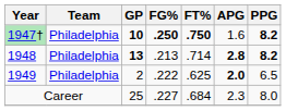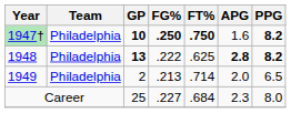 <table class="wikitable sortable" style="font-size:95%; text-align:right;">
 <tr>
 <th>Year</th>
 <th>Team</th>
 <th>GP</th>
 <th>FG%</th>
 <th>FT%</th>
 <th>APG</th>
 <th>PPG</th>
 </tr>
 <tr>
 <td style="text-align:left;background:#afe6ba;"><a href='#'>1947</a>†</td>
 <td style="text-align:left;"><a href='#'>Philadelphia</a></td>
 <td><strong>10</strong></td>
 <td><strong>.250</strong></td>
 <td><strong>.750</strong></td>
 <td>1.6</td>
 <td><strong>8.2</strong></td>
 </tr>
 <tr>
 <td style="text-align:left;"><a href='#'>1948</a></td>
 <td style="text-align:left;"><a href='#'>Philadelphia</a></td>
 <td><strong>13</strong></td>
-<td>.213</td>
-<td>.714</td>
+<td>.222</td>
+<td>.625</td>
 <td><strong>2.8</strong></td>
 <td><strong>8.2</strong></td>
 </tr>
 <tr>
 <td style="text-align:left;"><a href='#'>1949</a></td>
 <td style="text-align:left;"><a href='#'>Philadelphia</a></td>
 <td>2</td>
-<td>.222</td>
-<td>.625</td>
-<td><strong>2.0</strong></td>
+<td>.213</td>
+<td>.714</td>
+<td>2.0</td>
 <td>6.5</td>
 </tr>
 <tr>
 <td style="text-align:center;" colspan="2">Career</td>
 <td>25</td>
 <td>.227</td>
 <td>.684</td>
 <td>2.3</td>
 <td>8.0</td>
 </tr>
 <tr>
 </tr>
 </table>
